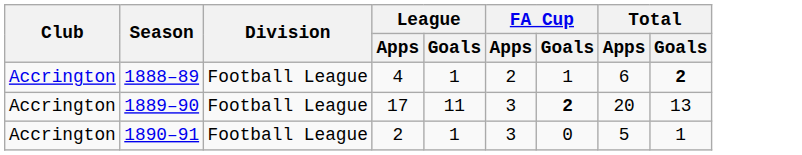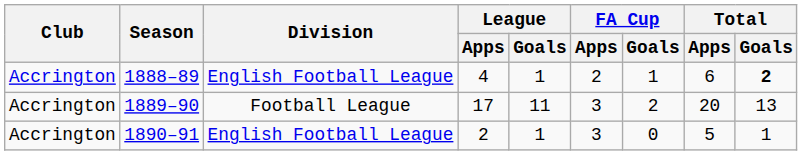 <table class="wikitable" style="text-align:center;">
 <tr>
 <th rowspan="2">Club</th>
 <th rowspan="2">Season</th>
 <th rowspan="2">Division</th>
 <th colspan="2">League</th>
 <th colspan="2"><a href='#'>FA Cup</a></th>
 <th colspan="2">Total</th>
 </tr>
 <tr>
 <th>Apps</th>
 <th>Goals</th>
 <th>Apps</th>
 <th>Goals</th>
 <th>Apps</th>
 <th>Goals</th>
 </tr>
 <tr>
 <td><a href='#'>Accrington</a></td>
 <td><a href='#'>1888–89</a></td>
-<td>Football League</td>
+<td><a href='#'>English Football League</a></td>
 <td>4</td>
 <td>1</td>
 <td>2</td>
 <td>1</td>
 <td>6</td>
 <td><strong>2</strong></td>
 </tr>
 <tr>
 <td>Accrington</td>
 <td><a href='#'>1889–90</a></td>
 <td>Football League</td>
 <td>17</td>
 <td>11</td>
 <td>3</td>
-<td><strong>2</strong></td>
+<td>2</td>
 <td>20</td>
 <td>13</td>
 </tr>
 <tr>
 <td>Accrington</td>
 <td><a href='#'>1890–91</a></td>
-<td>Football League</td>
+<td><a href='#'>English Football League</a></td>
 <td>2</td>
 <td>1</td>
 <td>3</td>
 <td>0</td>
 <td>5</td>
 <td>1</td>
 </tr>
 </table>
